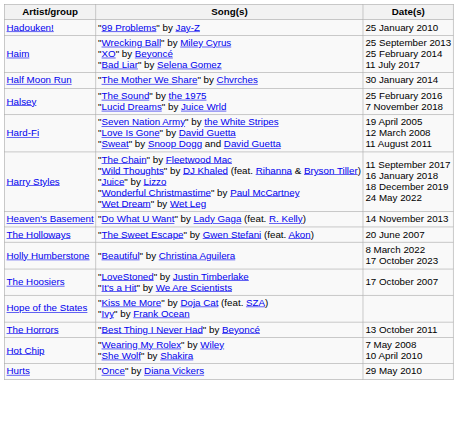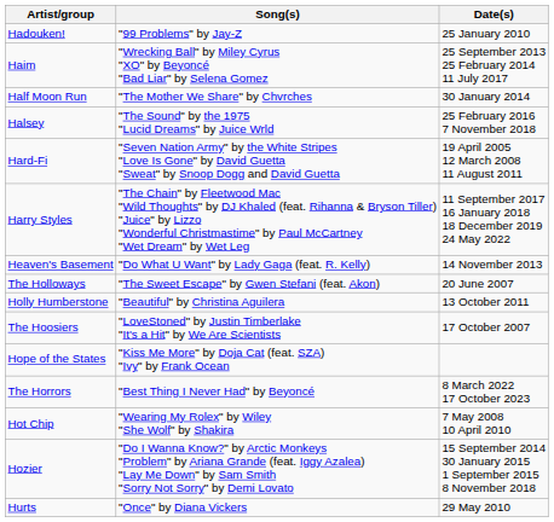 <table class="wikitable">
 <tr>
 <th>Artist/group</th>
 <th>Song(s)</th>
 <th>Date(s)</th>
 </tr>
 <tr>
 <td><a href='#'>Hadouken!</a></td>
 <td>"<a href='#'>99 Problems</a>" by <a href='#'>Jay-Z</a></td>
 <td>25 January 2010</td>
 </tr>
 <tr>
 <td><a href='#'>Haim</a></td>
 <td>"<a href='#'>Wrecking Ball</a>" by <a href='#'>Miley Cyrus</a><br>"<a href='#'>XO</a>" by <a href='#'>Beyoncé</a><br>"<a href='#'>Bad Liar</a>" by <a href='#'>Selena Gomez</a></td>
 <td>25 September 2013<br>25 February 2014<br>11 July 2017</td>
 </tr>
 <tr>
 <td><a href='#'>Half Moon Run</a></td>
 <td>"<a href='#'>The Mother We Share</a>" by <a href='#'>Chvrches</a></td>
 <td>30 January 2014</td>
 </tr>
 <tr>
 <td><a href='#'>Halsey</a></td>
 <td>"<a href='#'>The Sound</a>" by <a href='#'>the 1975</a> <br> "<a href='#'>Lucid Dreams</a>" by <a href='#'>Juice Wrld</a></td>
 <td>25 February 2016 <br> 7 November 2018</td>
 </tr>
 <tr>
 <td><a href='#'>Hard-Fi</a></td>
 <td>"<a href='#'>Seven Nation Army</a>" by <a href='#'>the White Stripes</a><br>"<a href='#'>Love Is Gone</a>" by <a href='#'>David Guetta</a><br>"<a href='#'>Sweat</a>" by <a href='#'>Snoop Dogg</a> and <a href='#'>David Guetta</a></td>
 <td>19 April 2005<br>12 March 2008<br>11 August 2011</td>
 </tr>
 <tr>
 <td><a href='#'>Harry Styles</a></td>
 <td>"<a href='#'>The Chain</a>" by <a href='#'>Fleetwood Mac</a><br>"<a href='#'>Wild Thoughts</a>" by <a href='#'>DJ Khaled</a> (feat. <a href='#'>Rihanna</a> & <a href='#'>Bryson Tiller</a>) <br>"<a href='#'>Juice</a>" by <a href='#'>Lizzo</a><br>"<a href='#'>Wonderful Christmastime</a>" by <a href='#'>Paul McCartney</a><br> "<a href='#'>Wet Dream</a>" by <a href='#'>Wet Leg</a></td>
 <td>11 September 2017<br>16 January 2018<br>18 December 2019<br>24 May 2022</td>
 </tr>
 <tr>
 <td><a href='#'>Heaven's Basement</a></td>
 <td>"<a href='#'>Do What U Want</a>" by <a href='#'>Lady Gaga</a> (feat. <a href='#'>R. Kelly</a>)</td>
 <td>14 November 2013</td>
 </tr>
 <tr>
 <td><a href='#'>The Holloways</a></td>
 <td>"<a href='#'>The Sweet Escape</a>" by <a href='#'>Gwen Stefani</a> (feat. <a href='#'>Akon</a>)</td>
 <td>20 June 2007</td>
 </tr>
 <tr>
 <td><a href='#'>Holly Humberstone</a></td>
 <td>"<a href='#'>Beautiful</a>" by <a href='#'>Christina Aguilera</a></td>
-<td>8 March 2022<br>17 October 2023</td>
+<td>13 October 2011</td>
 </tr>
 <tr>
 <td><a href='#'>The Hoosiers</a></td>
 <td>"<a href='#'>LoveStoned</a>" by <a href='#'>Justin Timberlake</a><br>"<a href='#'>It's a Hit</a>" by <a href='#'>We Are Scientists</a></td>
 <td>17 October 2007<br></td>
 </tr>
 <tr>
 <td><a href='#'>Hope of the States</a></td>
 <td>"<a href='#'>Kiss Me More</a>" by <a href='#'>Doja Cat</a> (feat. <a href='#'>SZA</a>)<br>"<a href='#'>Ivy</a>" by <a href='#'>Frank Ocean</a></td>
 <td></td>
 </tr>
 <tr>
 <td><a href='#'>The Horrors</a></td>
 <td>"<a href='#'>Best Thing I Never Had</a>" by <a href='#'>Beyoncé</a></td>
-<td>13 October 2011</td>
+<td>8 March 2022<br>17 October 2023</td>
 </tr>
 <tr>
 <td><a href='#'>Hot Chip</a></td>
 <td>"<a href='#'>Wearing My Rolex</a>" by <a href='#'>Wiley</a><br>"<a href='#'>She Wolf</a>" by <a href='#'>Shakira</a></td>
 <td>7 May 2008<br>10 April 2010</td>
 </tr>
 <tr>
+<td><a href='#'>Hozier</a></td>
+<td>"<a href='#'>Do I Wanna Know?</a>" by <a href='#'>Arctic Monkeys</a><br>"<a href='#'>Problem</a>" by <a href='#'>Ariana Grande</a> (feat. <a href='#'>Iggy Azalea</a>)<br>"<a href='#'>Lay Me Down</a>" by <a href='#'>Sam Smith</a> <br> "<a href='#'>Sorry Not Sorry</a>" by <a href='#'>Demi Lovato</a></td>
+<td>15 September 2014<br>30 January 2015<br>1 September 2015 <br> 8 November 2018</td>
+</tr>
+<tr>
 <td><a href='#'>Hurts</a></td>
 <td>"<a href='#'>Once</a>" by <a href='#'>Diana Vickers</a></td>
 <td>29 May 2010</td>
 </tr>
 </table>
